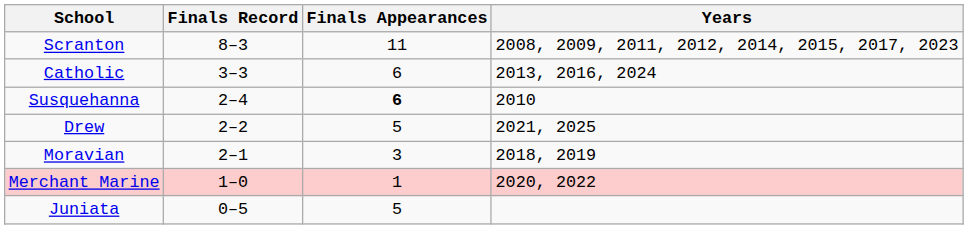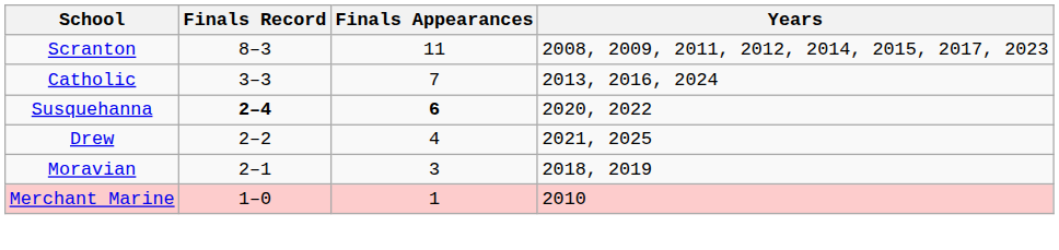 <table class="wikitable sortable" style="text-align:center;">
 <tr>
 <th>School</th>
 <th>Finals Record</th>
 <th>Finals Appearances</th>
 <th class=unsortable>Years</th>
 </tr>
 <tr>
 <td><a href='#'>Scranton</a></td>
 <td>8–3</td>
 <td>11</td>
 <td align=left>2008, 2009, 2011, 2012, 2014, 2015, 2017, 2023</td>
 </tr>
 <tr>
 <td><a href='#'>Catholic</a></td>
 <td>3–3</td>
-<td>6</td>
+<td>7</td>
 <td align=left>2013, 2016, 2024</td>
 </tr>
 <tr>
 <td><a href='#'>Susquehanna</a></td>
-<td>2–4</td>
+<td><strong>2–4</strong></td>
 <td><strong>6</strong></td>
-<td align=left>2010</td>
+<td align=left>2020, 2022</td>
 </tr>
 <tr>
 <td><a href='#'>Drew</a></td>
 <td>2–2</td>
-<td>5</td>
+<td>4</td>
 <td align=left>2021, 2025</td>
 </tr>
 <tr>
 <td><a href='#'>Moravian</a></td>
 <td>2–1</td>
 <td>3</td>
 <td align=left>2018, 2019</td>
 </tr>
 <tr bgcolor=#fdcccc>
 <td><a href='#'>Merchant Marine</a></td>
 <td>1–0</td>
 <td>1</td>
-<td align=left>2020, 2022</td>
-</tr>
-<tr>
-<td><a href='#'>Juniata</a></td>
-<td>0–5</td>
-<td>5</td>
-<td align=left></td>
+<td align=left>2010</td>
 </tr>
 </table>
